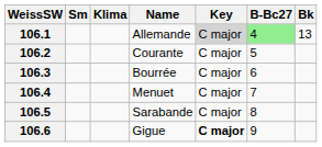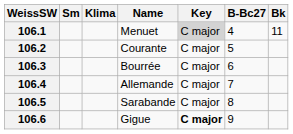 <table border="1" class="wikitable sortable">
 <tr>
 <th data-sort-type="number">WeissSW</th>
 <th>Sm</th>
 <th>Klima</th>
 <th class="unsortable">Name</th>
 <th class="unsortable">Key</th>
 <th>B-Bc27</th>
 <th>Bk</th>
 </tr>
 <tr>
 <th data-sort-value="1">106.1</th>
 <td></td>
 <td></td>
-<td>Allemande</td>
+<td>Menuet</td>
 <td style="background: lightgrey;">C major</td>
-<td style="background: lightgreen;">4</td>
-<td>13</td>
+<td>4</td>
+<td>11</td>
 </tr>
 <tr>
 <th data-sort-value="2">106.2</th>
 <td></td>
 <td></td>
 <td>Courante</td>
 <td>C major</td>
 <td>5</td>
 <td></td>
 </tr>
 <tr>
 <th data-sort-value="3">106.3</th>
 <td></td>
 <td></td>
 <td>Bourrée</td>
 <td>C major</td>
 <td>6</td>
 <td></td>
 </tr>
 <tr>
 <th data-sort-value="4">106.4</th>
 <td></td>
 <td></td>
-<td>Menuet</td>
+<td>Allemande</td>
 <td>C major</td>
 <td>7</td>
 <td></td>
 </tr>
 <tr>
 <th data-sort-value="5">106.5</th>
 <td></td>
 <td></td>
 <td>Sarabande</td>
 <td>C major</td>
 <td>8</td>
 <td></td>
 </tr>
 <tr>
 <th data-sort-value="6">106.6</th>
 <td></td>
 <td></td>
 <td>Gigue</td>
 <td><strong>C major</strong></td>
 <td>9</td>
 <td></td>
 </tr>
 </table>
